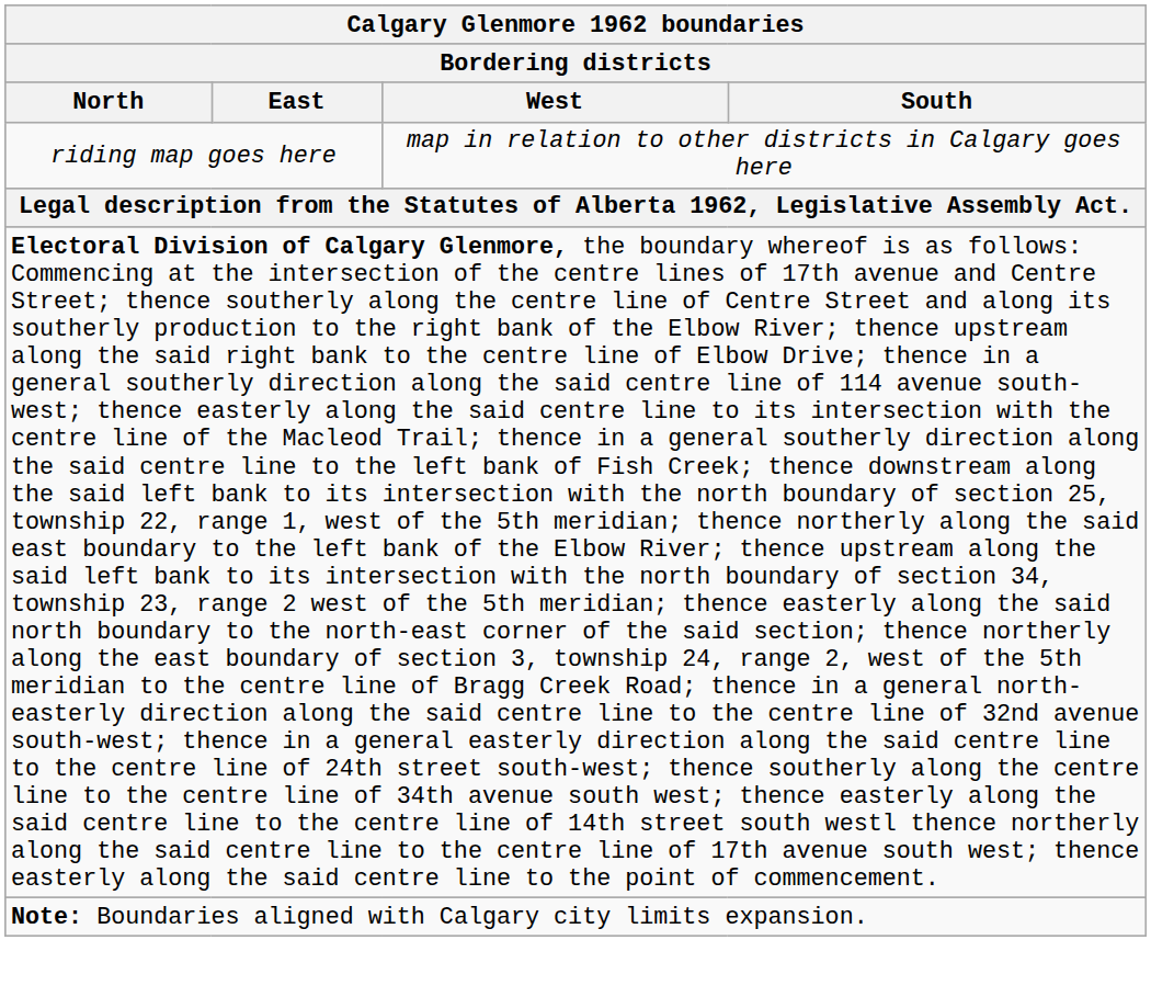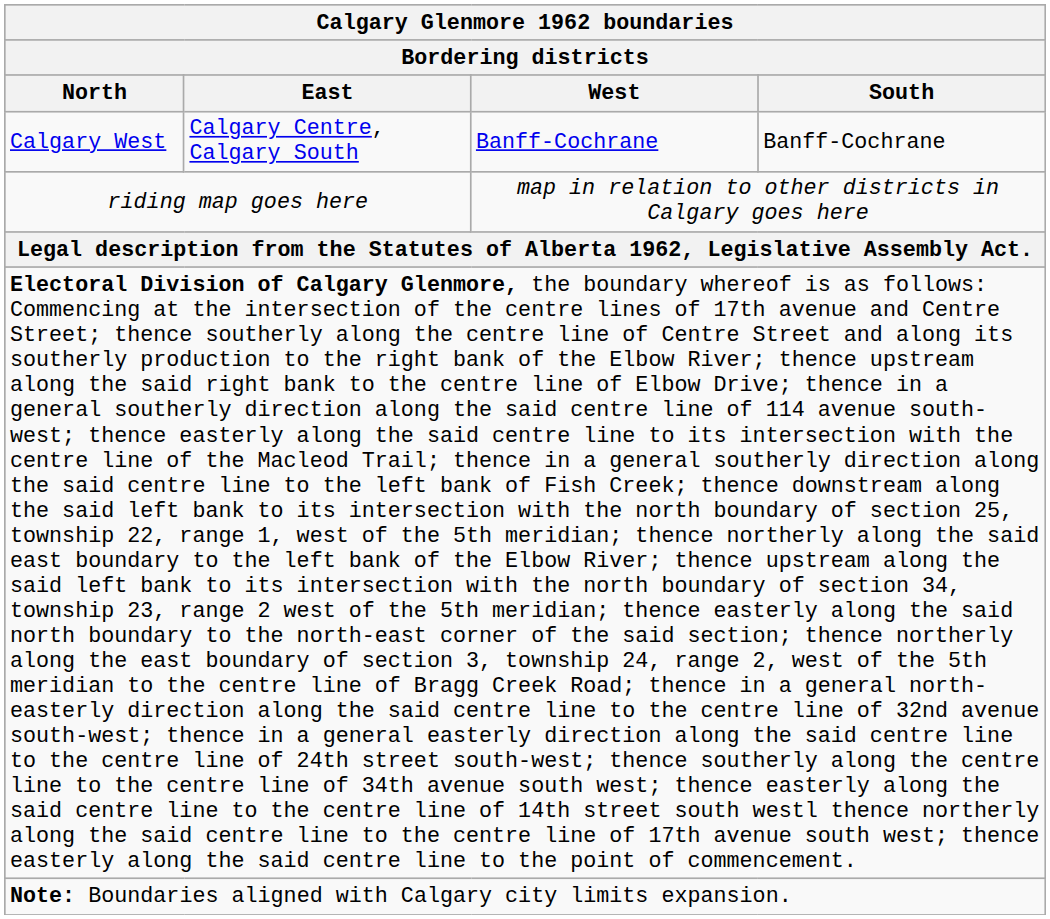 <table class="wikitable collapsible collapsed" style="width:100%;">
 <tr>
 <th colspan=4>Calgary Glenmore 1962 boundaries</th>
 </tr>
 <tr>
 <th colspan=4>Bordering districts</th>
 </tr>
 <tr>
 <th>North</th>
 <th>East</th>
 <th>West</th>
 <th>South</th>
+</tr>
+<tr>
+<td><a href='#'>Calgary West</a></td>
+<td><a href='#'>Calgary Centre</a>, <a href='#'>Calgary South</a></td>
+<td><a href='#'>Banff-Cochrane</a></td>
+<td>Banff-Cochrane</td>
 </tr>
 <tr>
 <td colspan=2 align=center><em>riding map goes here</em></td>
 <td colspan=2 align=center><em>map in relation to other districts in Calgary goes here</em></td>
 </tr>
 <tr>
 <th colspan=4>Legal description from the Statutes of Alberta 1962, Legislative Assembly Act.</th>
 </tr>
 <tr>
 <td colspan=4><strong>Electoral Division of Calgary Glenmore,</strong> the boundary whereof is as follows: Commencing at the intersection of the centre lines of 17th avenue and Centre Street; thence southerly along the centre line of Centre Street and along its southerly production to the right bank of the Elbow River; thence upstream along the said right bank to the centre line of Elbow Drive; thence in a general southerly direction along the said centre line of 114 avenue south-west; thence easterly along the said centre line to its intersection with the centre line of the Macleod Trail; thence in a general southerly direction along the said centre line to the left bank of Fish Creek; thence downstream along the said left bank to its intersection with the north boundary of section 25, township 22, range 1, west of the 5th meridian; thence northerly along the said east boundary to the left bank of the Elbow River; thence upstream along the said left bank to its intersection with the north boundary of section 34, township 23, range 2 west of the 5th meridian; thence easterly along the said north boundary to the north-east corner of the said section; thence northerly along the east boundary of section 3, township 24, range 2, west of the 5th meridian to the centre line of Bragg Creek Road; thence in a general north-easterly direction along the said centre line to the centre line of 32nd avenue south-west; thence in a general easterly direction along the said centre line to the centre line of 24th street south-west; thence southerly along the centre line to the centre line of 34th avenue south west; thence easterly along the said centre line to the centre line of 14th street south westl thence northerly along the said centre line to the centre line of 17th avenue south west; thence easterly along the said centre line to the point of commencement.</td>
 </tr>
 <tr>
 <td colspan=4><strong>Note:</strong> Boundaries aligned with Calgary city limits expansion.</td>
 </tr>
 </table>
